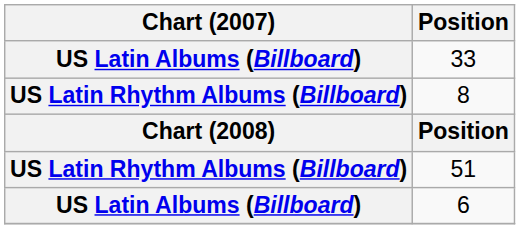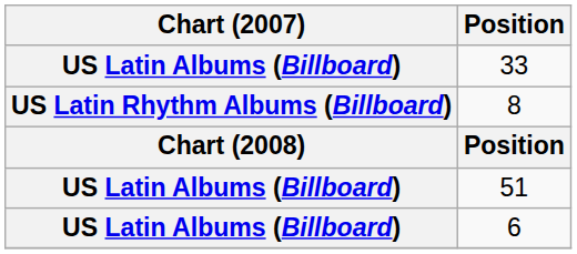 <table class="wikitable plainrowheaders " style="text-align:center;">
 <tr>
 <th scope="col">Chart (2007)</th>
 <th scope="col">Position</th>
 </tr>
 <tr>
 <th scope="row">US <a href='#'>Latin Albums</a> (<em><a href='#'>Billboard</a></em>)</th>
 <td>33</td>
 </tr>
 <tr>
 <th scope="row">US <a href='#'>Latin Rhythm Albums</a> (<em><a href='#'>Billboard</a></em>)</th>
 <td>8</td>
 </tr>
 <tr>
 <th scope="col">Chart (2008)</th>
 <th scope="col">Position</th>
 </tr>
 <tr>
-<th scope="row">US <a href='#'>Latin Rhythm Albums</a> (<em><a href='#'>Billboard</a></em>)</th>
+<th scope="row">US <a href='#'>Latin Albums</a> (<em><a href='#'>Billboard</a></em>)</th>
 <td>51</td>
 </tr>
 <tr>
 <th scope="row">US <a href='#'>Latin Albums</a> (<em><a href='#'>Billboard</a></em>)</th>
 <td>6</td>
 </tr>
 <tr>
 </tr>
 </table>
